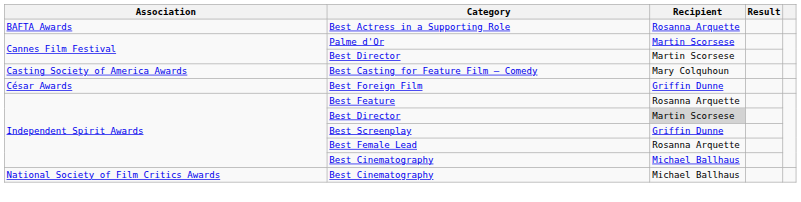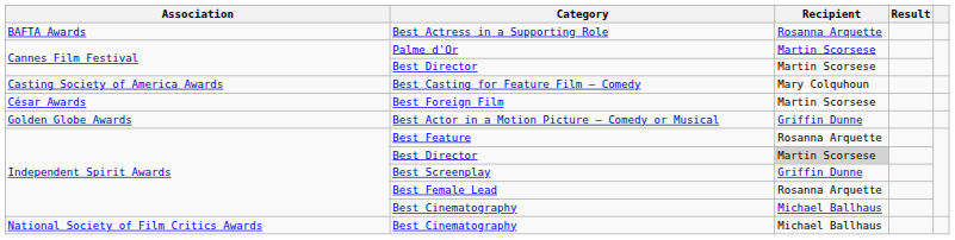 <table class="wikitable">
 <tr>
 <th scope="col" style="width:35em;">Association</th>
 <th scope="col" style="width:35em;">Category</th>
 <th scope="col" style="width:10em;">Recipient</th>
 <th scope="col" style="width:1em;">Result</th>
 <th scope="col" style="width:1em;"></th>
 </tr>
 <tr>
 <td><a href='#'>BAFTA Awards</a></td>
 <td><a href='#'>Best Actress in a Supporting Role</a></td>
 <td><a href='#'>Rosanna Arquette</a></td>
 <td></td>
 <td></td>
 </tr>
 <tr>
 <td rowspan="2"><a href='#'>Cannes Film Festival</a></td>
 <td><a href='#'>Palme d'Or</a></td>
 <td><a href='#'>Martin Scorsese</a></td>
 <td></td>
 <td rowspan="2"></td>
 </tr>
 <tr>
 <td><a href='#'>Best Director</a></td>
 <td>Martin Scorsese</td>
 <td></td>
 </tr>
 <tr>
 <td><a href='#'>Casting Society of America Awards</a></td>
 <td><a href='#'>Best Casting for Feature Film – Comedy</a></td>
 <td>Mary Colquhoun</td>
 <td></td>
 <td></td>
 </tr>
 <tr>
 <td><a href='#'>César Awards</a></td>
 <td><a href='#'>Best Foreign Film</a></td>
+<td>Martin Scorsese</td>
+<td></td>
+<td></td>
+</tr>
+<tr>
+<td><a href='#'>Golden Globe Awards</a></td>
+<td><a href='#'>Best Actor in a Motion Picture – Comedy or Musical</a></td>
 <td><a href='#'>Griffin Dunne</a></td>
 <td></td>
 <td></td>
 </tr>
 <tr>
 <td rowspan="5"><a href='#'>Independent Spirit Awards</a></td>
 <td><a href='#'>Best Feature</a></td>
 <td>Rosanna Arquette</td>
 <td></td>
 <td rowspan="5"></td>
 </tr>
 <tr>
 <td><a href='#'>Best Director</a></td>
 <td style="background: lightgrey;">Martin Scorsese</td>
 <td></td>
 </tr>
 <tr>
 <td><a href='#'>Best Screenplay</a></td>
 <td><a href='#'>Griffin Dunne</a></td>
 <td></td>
 </tr>
 <tr>
 <td><a href='#'>Best Female Lead</a></td>
 <td>Rosanna Arquette</td>
 <td></td>
 </tr>
 <tr>
 <td><a href='#'>Best Cinematography</a></td>
 <td><a href='#'>Michael Ballhaus</a></td>
 <td></td>
 </tr>
 <tr>
 <td><a href='#'>National Society of Film Critics Awards</a></td>
 <td><a href='#'>Best Cinematography</a></td>
 <td>Michael Ballhaus</td>
 <td></td>
 <td></td>
 </tr>
 </table>
